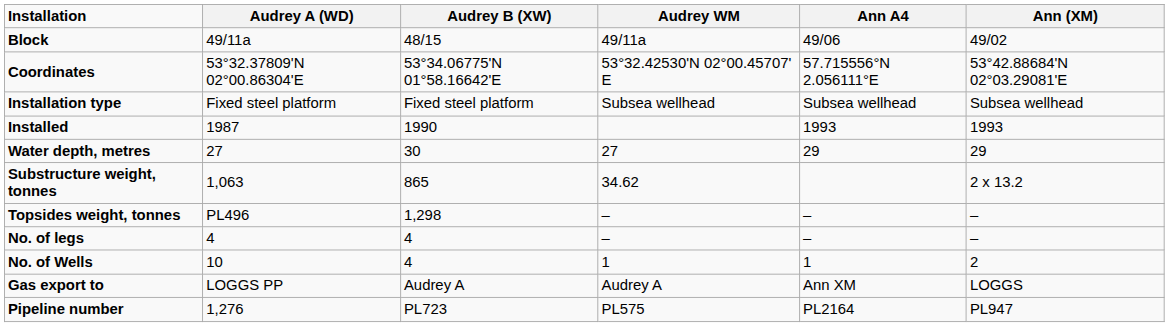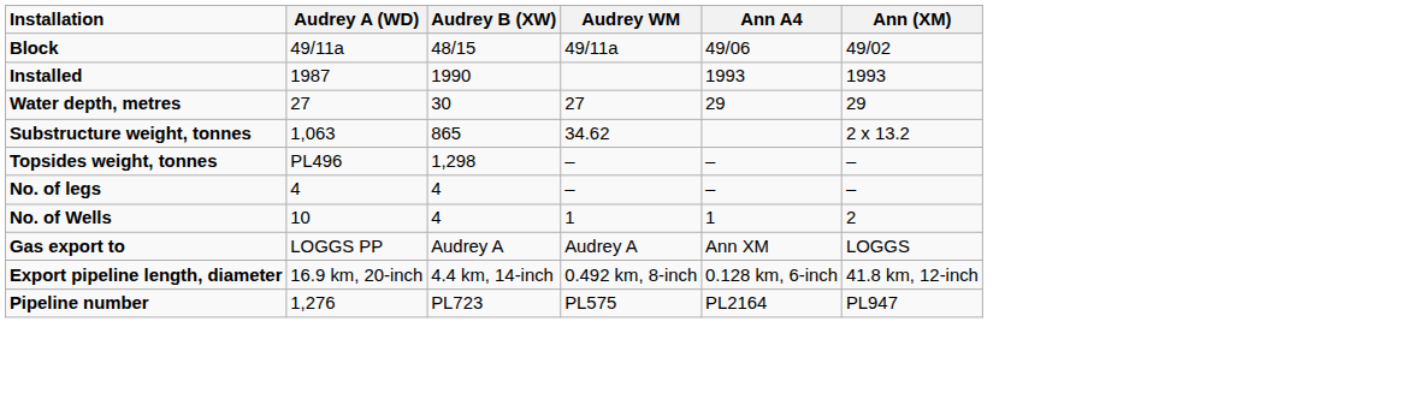 <table class="wikitable">
 <tr>
 <td><strong>Installation</strong></td>
 <th>Audrey A (WD)</th>
 <th>Audrey B (XW)</th>
 <th>Audrey WM</th>
 <th>Ann A4</th>
 <th>Ann (XM)</th>
 </tr>
 <tr>
 <td><strong>Block</strong></td>
 <td>49/11a</td>
 <td>48/15</td>
 <td>49/11a</td>
 <td>49/06</td>
 <td>49/02</td>
-</tr>
-<tr>
-<td><strong>Coordinates</strong></td>
-<td>53°32.37809'N 02°00.86304'E</td>
-<td>53°34.06775'N 01°58.16642'E</td>
-<td>53°32.42530'N 02°00.45707' E</td>
-<td>57.715556°N 2.056111°E</td>
-<td>53°42.88684'N 02°03.29081'E</td>
-</tr>
-<tr>
-<td><strong>Installation type</strong></td>
-<td>Fixed steel platform</td>
-<td>Fixed steel platform</td>
-<td>Subsea wellhead</td>
-<td>Subsea wellhead</td>
-<td>Subsea wellhead</td>
 </tr>
 <tr>
 <td><strong>Installed</strong></td>
 <td>1987</td>
 <td>1990</td>
 <td></td>
 <td>1993</td>
 <td>1993</td>
 </tr>
 <tr>
 <td><strong>Water depth, metres</strong></td>
 <td>27</td>
 <td>30</td>
 <td>27</td>
 <td>29</td>
 <td>29</td>
 </tr>
 <tr>
 <td><strong>Substructure weight, tonnes</strong></td>
 <td>1,063</td>
 <td>865</td>
 <td>34.62</td>
 <td></td>
 <td>2 x 13.2</td>
 </tr>
 <tr>
 <td><strong>Topsides weight, tonnes</strong></td>
 <td>PL496</td>
 <td>1,298</td>
 <td>–</td>
 <td>–</td>
 <td>–</td>
 </tr>
 <tr>
 <td><strong>No. of legs</strong></td>
 <td>4</td>
 <td>4</td>
 <td>–</td>
 <td>–</td>
 <td>–</td>
 </tr>
 <tr>
 <td><strong>No. of Wells</strong></td>
 <td>10</td>
 <td>4</td>
 <td>1</td>
 <td>1</td>
 <td>2</td>
 </tr>
 <tr>
 <td><strong>Gas export to</strong></td>
 <td>LOGGS PP</td>
 <td>Audrey A</td>
 <td>Audrey A</td>
 <td>Ann XM</td>
 <td>LOGGS</td>
 </tr>
 <tr>
+<td><strong>Export pipeline length, diameter</strong></td>
+<td>16.9 km, 20-inch</td>
+<td>4.4 km, 14-inch</td>
+<td>0.492 km, 8-inch</td>
+<td>0.128 km, 6-inch</td>
+<td>41.8 km, 12-inch</td>
+</tr>
+<tr>
 <td><strong>Pipeline number</strong></td>
 <td>1,276</td>
 <td>PL723</td>
 <td>PL575</td>
 <td>PL2164</td>
 <td>PL947</td>
 </tr>
 </table>
